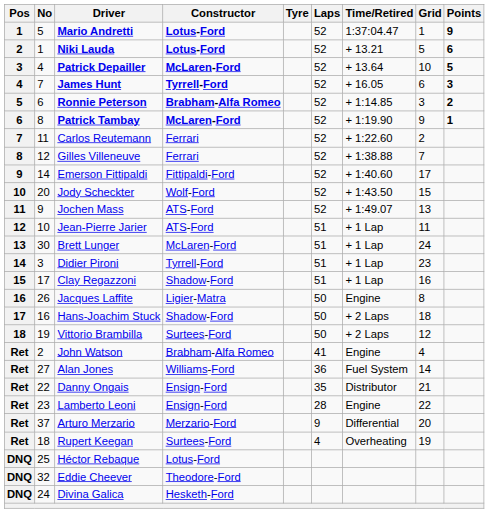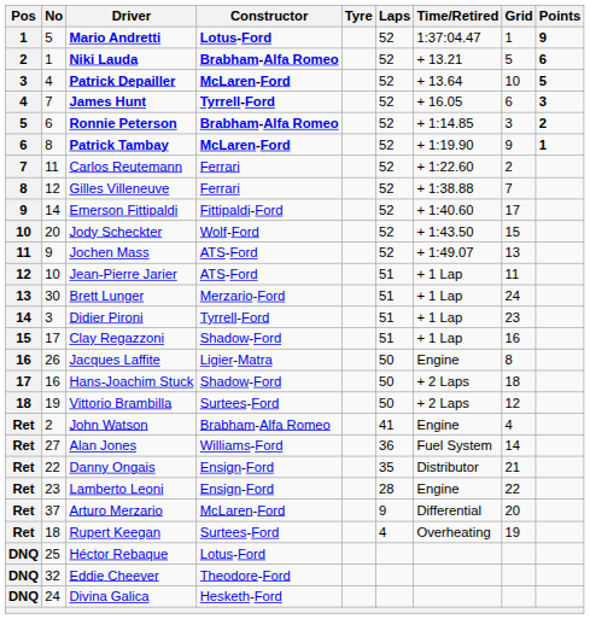 <table class="wikitable" style="font-size: 95%;">
 <tr>
 <th>Pos</th>
 <th>No</th>
 <th>Driver</th>
 <th>Constructor</th>
 <th>Tyre</th>
 <th>Laps</th>
 <th>Time/Retired</th>
 <th>Grid</th>
 <th>Points</th>
 </tr>
 <tr>
 <th>1</th>
 <td>5</td>
 <td> <strong><a href='#'>Mario Andretti</a></strong></td>
 <td><strong><a href='#'>Lotus</a>-<a href='#'>Ford</a></strong></td>
 <td></td>
 <td>52</td>
 <td>1:37:04.47</td>
 <td>1</td>
 <td><strong>9</strong></td>
 </tr>
 <tr>
 <th>2</th>
 <td>1</td>
 <td> <strong><a href='#'>Niki Lauda</a></strong></td>
-<td><strong><a href='#'>Lotus</a>-<a href='#'>Ford</a></strong></td>
+<td><strong><a href='#'>Brabham</a>-<a href='#'>Alfa Romeo</a></strong></td>
 <td></td>
 <td>52</td>
 <td>+ 13.21</td>
 <td>5</td>
 <td><strong>6</strong></td>
 </tr>
 <tr>
 <th>3</th>
 <td>4</td>
 <td> <strong><a href='#'>Patrick Depailler</a></strong></td>
 <td><strong><a href='#'>McLaren</a>-<a href='#'>Ford</a></strong></td>
 <td></td>
 <td>52</td>
 <td>+ 13.64</td>
 <td>10</td>
 <td><strong>5</strong></td>
 </tr>
 <tr>
 <th>4</th>
 <td>7</td>
 <td> <strong><a href='#'>James Hunt</a></strong></td>
 <td><strong><a href='#'>Tyrrell</a>-<a href='#'>Ford</a></strong></td>
 <td></td>
 <td>52</td>
 <td>+ 16.05</td>
 <td>6</td>
 <td><strong>3</strong></td>
 </tr>
 <tr>
 <th>5</th>
 <td>6</td>
 <td> <strong><a href='#'>Ronnie Peterson</a></strong></td>
 <td><strong><a href='#'>Brabham</a>-<a href='#'>Alfa Romeo</a></strong></td>
 <td></td>
 <td>52</td>
 <td>+ 1:14.85</td>
 <td>3</td>
 <td><strong>2</strong></td>
 </tr>
 <tr>
 <th>6</th>
 <td>8</td>
 <td> <strong><a href='#'>Patrick Tambay</a></strong></td>
 <td><strong><a href='#'>McLaren</a>-<a href='#'>Ford</a></strong></td>
 <td></td>
 <td>52</td>
 <td>+ 1:19.90</td>
 <td>9</td>
 <td><strong>1</strong></td>
 </tr>
 <tr>
 <th>7</th>
 <td>11</td>
 <td> <a href='#'>Carlos Reutemann</a></td>
 <td><a href='#'>Ferrari</a></td>
 <td></td>
 <td>52</td>
 <td>+ 1:22.60</td>
 <td>2</td>
 <td></td>
 </tr>
 <tr>
 <th>8</th>
 <td>12</td>
 <td> <a href='#'>Gilles Villeneuve</a></td>
 <td><a href='#'>Ferrari</a></td>
 <td></td>
 <td>52</td>
 <td>+ 1:38.88</td>
 <td>7</td>
 <td></td>
 </tr>
 <tr>
 <th>9</th>
 <td>14</td>
 <td> <a href='#'>Emerson Fittipaldi</a></td>
 <td><a href='#'>Fittipaldi</a>-<a href='#'>Ford</a></td>
 <td></td>
 <td>52</td>
 <td>+ 1:40.60</td>
 <td>17</td>
 <td></td>
 </tr>
 <tr>
 <th>10</th>
 <td>20</td>
 <td> <a href='#'>Jody Scheckter</a></td>
 <td><a href='#'>Wolf</a>-<a href='#'>Ford</a></td>
 <td></td>
 <td>52</td>
 <td>+ 1:43.50</td>
 <td>15</td>
 <td></td>
 </tr>
 <tr>
 <th>11</th>
 <td>9</td>
 <td> <a href='#'>Jochen Mass</a></td>
 <td><a href='#'>ATS</a>-<a href='#'>Ford</a></td>
 <td></td>
 <td>52</td>
 <td>+ 1:49.07</td>
 <td>13</td>
 <td></td>
 </tr>
 <tr>
 <th>12</th>
 <td>10</td>
 <td> <a href='#'>Jean-Pierre Jarier</a></td>
 <td><a href='#'>ATS</a>-<a href='#'>Ford</a></td>
 <td></td>
 <td>51</td>
 <td>+ 1 Lap</td>
 <td>11</td>
 <td></td>
 </tr>
 <tr>
 <th>13</th>
 <td>30</td>
 <td> <a href='#'>Brett Lunger</a></td>
-<td><a href='#'>McLaren</a>-<a href='#'>Ford</a></td>
+<td><a href='#'>Merzario</a>-<a href='#'>Ford</a></td>
 <td></td>
 <td>51</td>
 <td>+ 1 Lap</td>
 <td>24</td>
 <td></td>
 </tr>
 <tr>
 <th>14</th>
 <td>3</td>
 <td> <a href='#'>Didier Pironi</a></td>
 <td><a href='#'>Tyrrell</a>-<a href='#'>Ford</a></td>
 <td></td>
 <td>51</td>
 <td>+ 1 Lap</td>
 <td>23</td>
 <td></td>
 </tr>
 <tr>
 <th>15</th>
 <td>17</td>
 <td> <a href='#'>Clay Regazzoni</a></td>
 <td><a href='#'>Shadow</a>-<a href='#'>Ford</a></td>
 <td></td>
 <td>51</td>
 <td>+ 1 Lap</td>
 <td>16</td>
 <td></td>
 </tr>
 <tr>
 <th>16</th>
 <td>26</td>
 <td> <a href='#'>Jacques Laffite</a></td>
 <td><a href='#'>Ligier</a>-<a href='#'>Matra</a></td>
 <td></td>
 <td>50</td>
 <td>Engine</td>
 <td>8</td>
 <td></td>
 </tr>
 <tr>
 <th>17</th>
 <td>16</td>
 <td> <a href='#'>Hans-Joachim Stuck</a></td>
 <td><a href='#'>Shadow</a>-<a href='#'>Ford</a></td>
 <td></td>
 <td>50</td>
 <td>+ 2 Laps</td>
 <td>18</td>
 <td></td>
 </tr>
 <tr>
 <th>18</th>
 <td>19</td>
 <td> <a href='#'>Vittorio Brambilla</a></td>
 <td><a href='#'>Surtees</a>-<a href='#'>Ford</a></td>
 <td></td>
 <td>50</td>
 <td>+ 2 Laps</td>
 <td>12</td>
 <td></td>
 </tr>
 <tr>
 <th>Ret</th>
 <td>2</td>
 <td> <a href='#'>John Watson</a></td>
 <td><a href='#'>Brabham</a>-<a href='#'>Alfa Romeo</a></td>
 <td></td>
 <td>41</td>
 <td>Engine</td>
 <td>4</td>
 <td></td>
 </tr>
 <tr>
 <th>Ret</th>
 <td>27</td>
 <td> <a href='#'>Alan Jones</a></td>
 <td><a href='#'>Williams</a>-<a href='#'>Ford</a></td>
 <td></td>
 <td>36</td>
 <td>Fuel System</td>
 <td>14</td>
 <td></td>
 </tr>
 <tr>
 <th>Ret</th>
 <td>22</td>
 <td> <a href='#'>Danny Ongais</a></td>
 <td><a href='#'>Ensign</a>-<a href='#'>Ford</a></td>
 <td></td>
 <td>35</td>
 <td>Distributor</td>
 <td>21</td>
 <td></td>
 </tr>
 <tr>
 <th>Ret</th>
 <td>23</td>
 <td> <a href='#'>Lamberto Leoni</a></td>
 <td><a href='#'>Ensign</a>-<a href='#'>Ford</a></td>
 <td></td>
 <td>28</td>
 <td>Engine</td>
 <td>22</td>
 <td></td>
 </tr>
 <tr>
 <th>Ret</th>
 <td>37</td>
 <td> <a href='#'>Arturo Merzario</a></td>
-<td><a href='#'>Merzario</a>-<a href='#'>Ford</a></td>
+<td><a href='#'>McLaren</a>-<a href='#'>Ford</a></td>
 <td></td>
 <td>9</td>
 <td>Differential</td>
 <td>20</td>
 <td></td>
 </tr>
 <tr>
 <th>Ret</th>
 <td>18</td>
 <td> <a href='#'>Rupert Keegan</a></td>
 <td><a href='#'>Surtees</a>-<a href='#'>Ford</a></td>
 <td></td>
 <td>4</td>
 <td>Overheating</td>
 <td>19</td>
 <td></td>
 </tr>
 <tr>
 <th>DNQ</th>
 <td>25</td>
 <td> <a href='#'>Héctor Rebaque</a></td>
 <td><a href='#'>Lotus</a>-<a href='#'>Ford</a></td>
 <td></td>
 <td></td>
 <td></td>
 <td></td>
 <td></td>
 </tr>
 <tr>
 <th>DNQ</th>
 <td>32</td>
 <td> <a href='#'>Eddie Cheever</a></td>
 <td><a href='#'>Theodore</a>-<a href='#'>Ford</a></td>
 <td></td>
 <td></td>
 <td></td>
 <td></td>
 <td></td>
 </tr>
 <tr>
 <th>DNQ</th>
 <td>24</td>
 <td> <a href='#'>Divina Galica</a></td>
 <td><a href='#'>Hesketh</a>-<a href='#'>Ford</a></td>
 <td></td>
 <td></td>
 <td></td>
 <td></td>
 <td></td>
 </tr>
 <tr>
 <th colspan="9"></th>
 </tr>
 </table>
